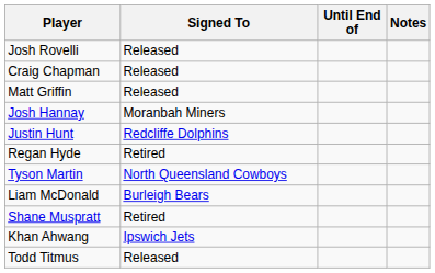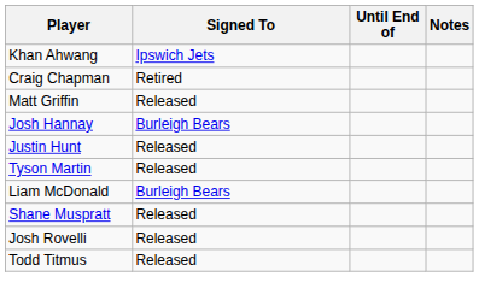 <table class="wikitable" style="font-size:90%">
 <tr style="background:#efefef;">
 <th style="width:120px;">Player</th>
 <th style="width:210px;">Signed To</th>
 <th style="width:70px;">Until End of</th>
 <th style="width:40px;">Notes</th>
 </tr>
 <tr>
-<td>Josh Rovelli</td>
-<td>Released</td>
+<td>Khan Ahwang</td>
+<td> <a href='#'>Ipswich Jets</a></td>
 <td></td>
 <td></td>
 </tr>
 <tr>
 <td>Craig Chapman</td>
-<td>Released</td>
+<td>Retired</td>
 <td></td>
 <td></td>
 </tr>
 <tr>
 <td>Matt Griffin</td>
 <td>Released</td>
 <td></td>
 <td></td>
 </tr>
 <tr>
 <td><a href='#'>Josh Hannay</a></td>
-<td> Moranbah Miners</td>
+<td> <a href='#'>Burleigh Bears</a></td>
 <td></td>
 <td></td>
 </tr>
 <tr>
 <td><a href='#'>Justin Hunt</a></td>
-<td> <a href='#'>Redcliffe Dolphins</a></td>
-<td></td>
-<td></td>
-</tr>
-<tr>
-<td>Regan Hyde</td>
-<td>Retired</td>
+<td>Released</td>
 <td></td>
 <td></td>
 </tr>
 <tr>
 <td><a href='#'>Tyson Martin</a></td>
-<td> <a href='#'>North Queensland Cowboys</a></td>
+<td>Released</td>
 <td></td>
 <td></td>
 </tr>
 <tr>
 <td>Liam McDonald</td>
 <td> <a href='#'>Burleigh Bears</a></td>
 <td></td>
 <td></td>
 </tr>
 <tr>
 <td><a href='#'>Shane Muspratt</a></td>
-<td>Retired</td>
+<td>Released</td>
 <td></td>
 <td></td>
 </tr>
 <tr>
-<td>Khan Ahwang</td>
-<td> <a href='#'>Ipswich Jets</a></td>
+<td>Josh Rovelli</td>
+<td>Released</td>
 <td></td>
 <td></td>
 </tr>
 <tr>
 <td>Todd Titmus</td>
 <td>Released</td>
 <td></td>
 <td></td>
 </tr>
 </table>
